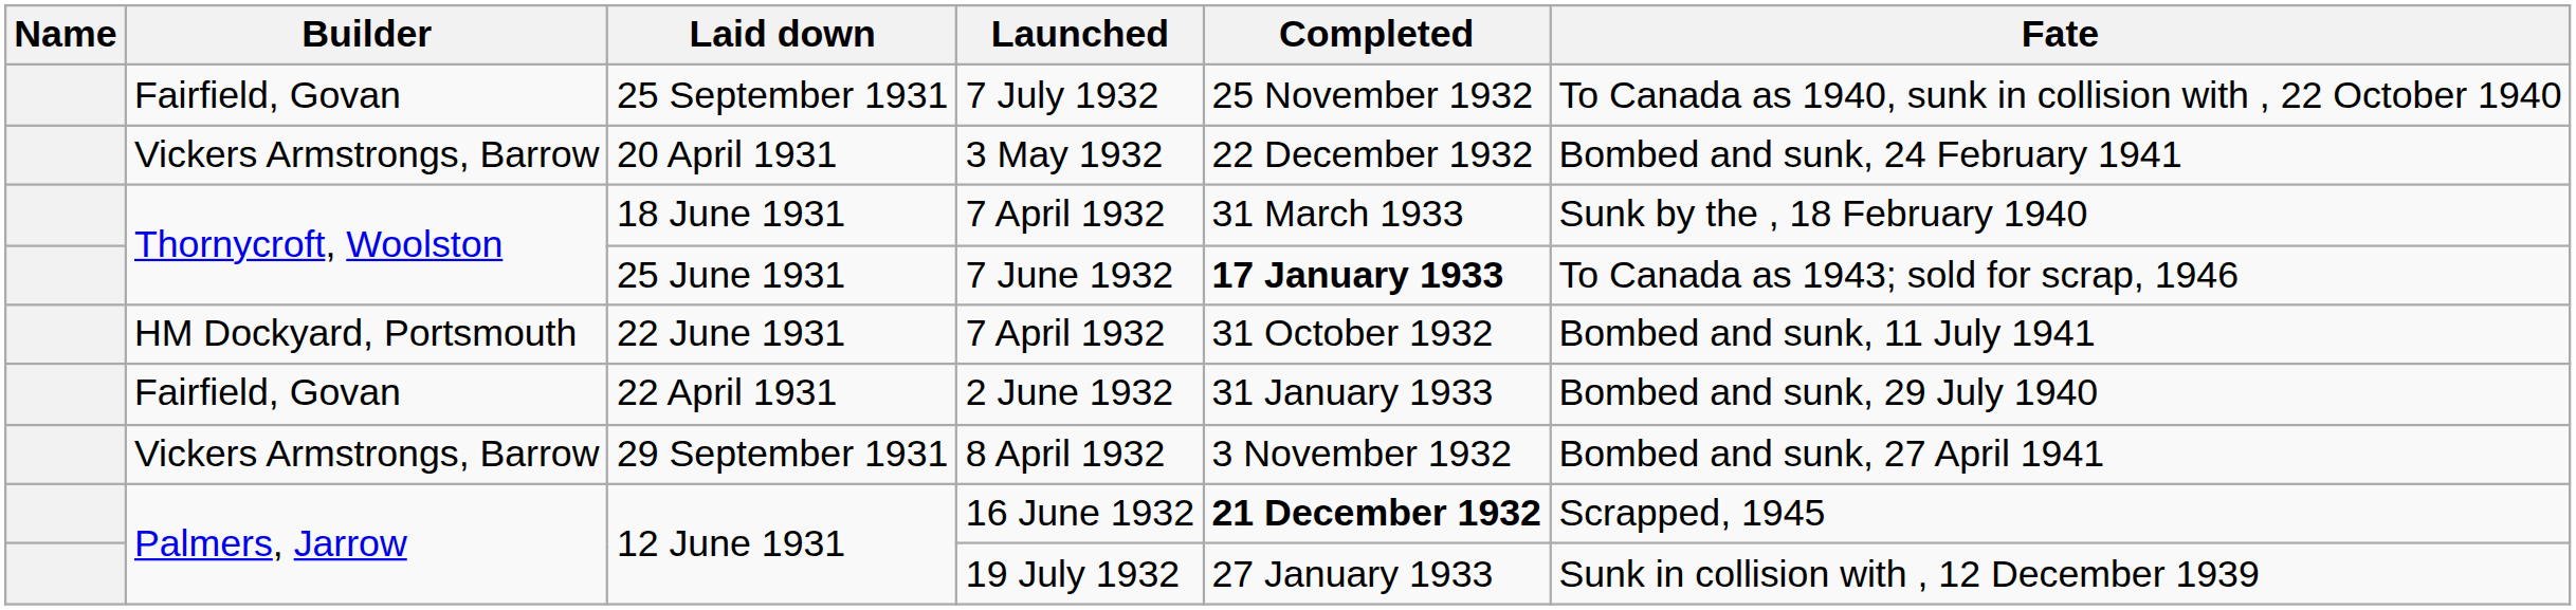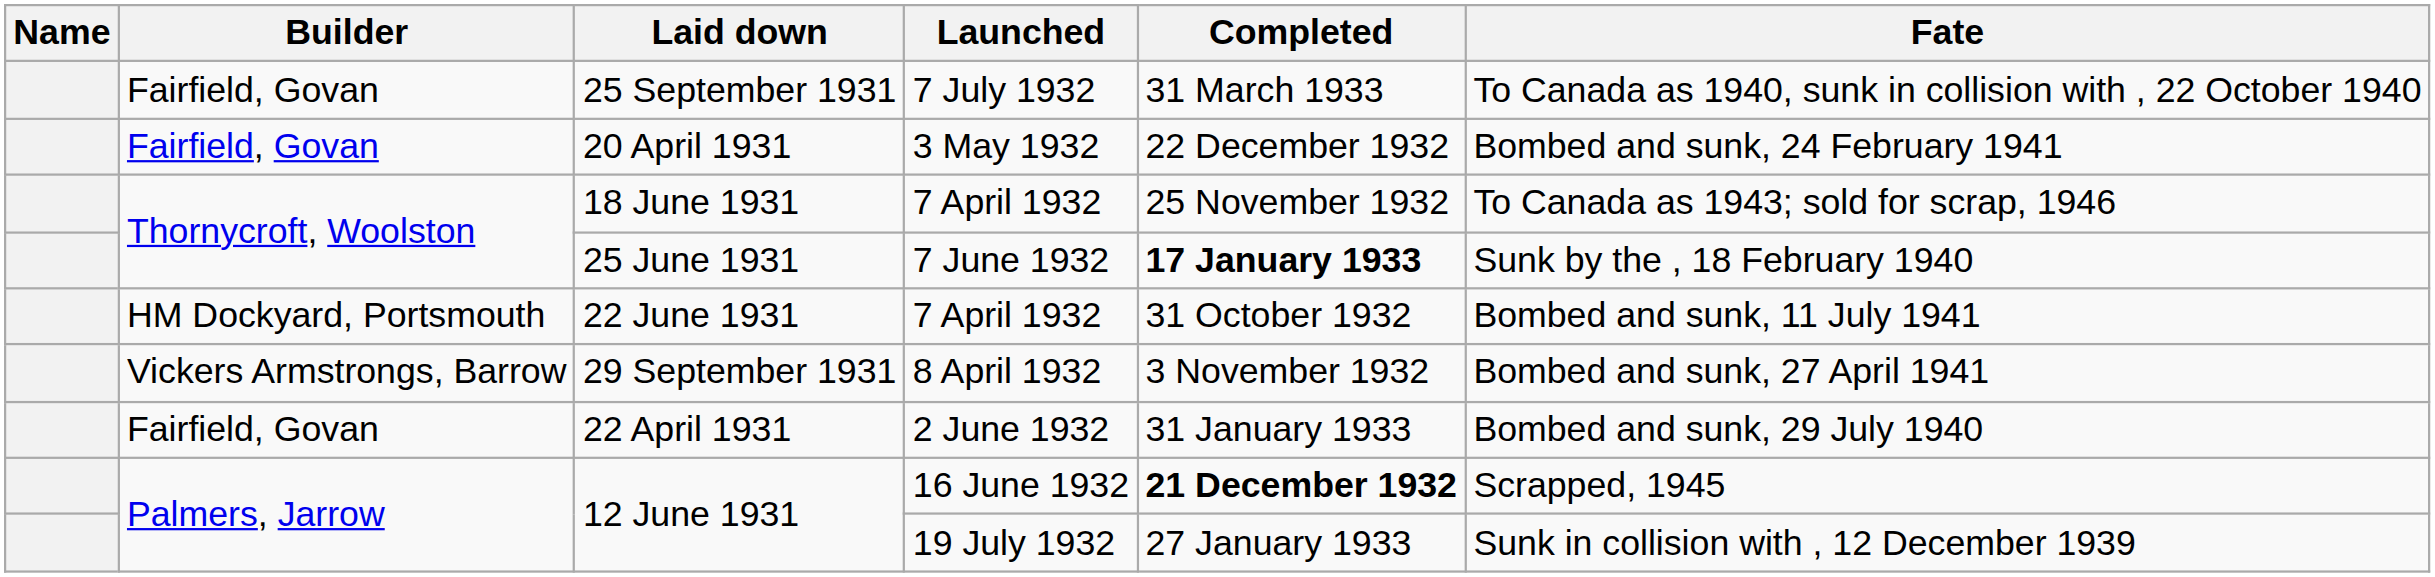 <table class="wikitable plainrowheaders">
 <tr>
 <th scope="col">Name</th>
 <th scope="col">Builder</th>
 <th scope="col">Laid down</th>
 <th scope="col">Launched</th>
 <th scope="col">Completed</th>
 <th scope="col">Fate</th>
 </tr>
 <tr>
 <th scope="row"></th>
 <td>Fairfield, Govan</td>
 <td>25 September 1931</td>
 <td>7 July 1932</td>
-<td>25 November 1932</td>
+<td>31 March 1933</td>
 <td>To Canada as  1940, sunk in collision with , 22 October 1940</td>
 </tr>
 <tr>
 <th scope="row"></th>
-<td>Vickers Armstrongs, Barrow</td>
+<td><a href='#'>Fairfield</a>, <a href='#'>Govan</a></td>
 <td>20 April 1931</td>
 <td>3 May 1932</td>
 <td>22 December 1932</td>
 <td>Bombed and sunk, 24 February 1941</td>
 </tr>
 <tr>
 <th scope="row"></th>
 <td rowspan="2"><a href='#'>Thornycroft</a>, <a href='#'>Woolston</a></td>
 <td>18 June 1931</td>
 <td>7 April 1932</td>
-<td>31 March 1933</td>
-<td>Sunk by the , 18 February 1940</td>
+<td>25 November 1932</td>
+<td>To Canada as  1943; sold for scrap, 1946</td>
 </tr>
 <tr>
 <th scope="row"></th>
 <td>25 June 1931</td>
 <td>7 June 1932</td>
 <td><strong>17 January 1933</strong></td>
-<td>To Canada as  1943; sold for scrap, 1946</td>
+<td>Sunk by the , 18 February 1940</td>
 </tr>
 <tr>
 <th scope="row"></th>
 <td>HM Dockyard, Portsmouth</td>
 <td>22 June 1931</td>
 <td>7 April 1932</td>
 <td>31 October 1932</td>
 <td>Bombed and sunk, 11 July 1941</td>
 </tr>
 <tr>
 <th scope="row"></th>
+<td>Vickers Armstrongs, Barrow</td>
+<td>29 September 1931</td>
+<td>8 April 1932</td>
+<td>3 November 1932</td>
+<td>Bombed and sunk, 27 April 1941</td>
+</tr>
+<tr>
+<th scope="row"></th>
 <td>Fairfield, Govan</td>
 <td>22 April 1931</td>
 <td>2 June 1932</td>
 <td>31 January 1933</td>
 <td>Bombed and sunk, 29 July 1940</td>
-</tr>
-<tr>
-<th scope="row"></th>
-<td>Vickers Armstrongs, Barrow</td>
-<td>29 September 1931</td>
-<td>8 April 1932</td>
-<td>3 November 1932</td>
-<td>Bombed and sunk, 27 April 1941</td>
 </tr>
 <tr>
 <th scope="row"></th>
 <td rowspan="2"><a href='#'>Palmers</a>, <a href='#'>Jarrow</a></td>
 <td rowspan="2">12 June 1931</td>
 <td>16 June 1932</td>
 <td><strong>21 December 1932</strong></td>
 <td>Scrapped, 1945</td>
 </tr>
 <tr>
 <th scope="row"></th>
 <td>19 July 1932</td>
 <td>27 January 1933</td>
 <td>Sunk in collision with , 12 December 1939</td>
 </tr>
 </table>
